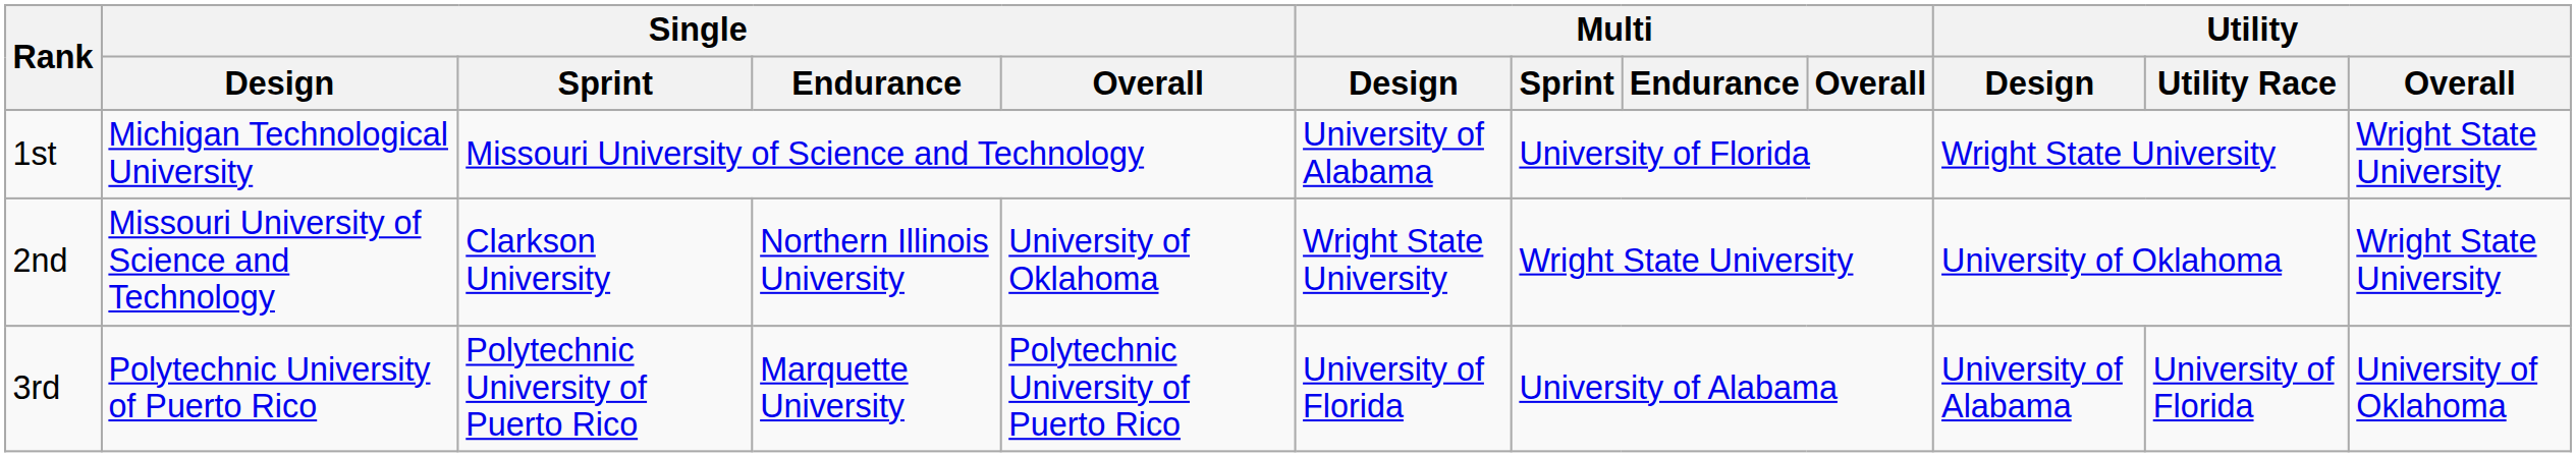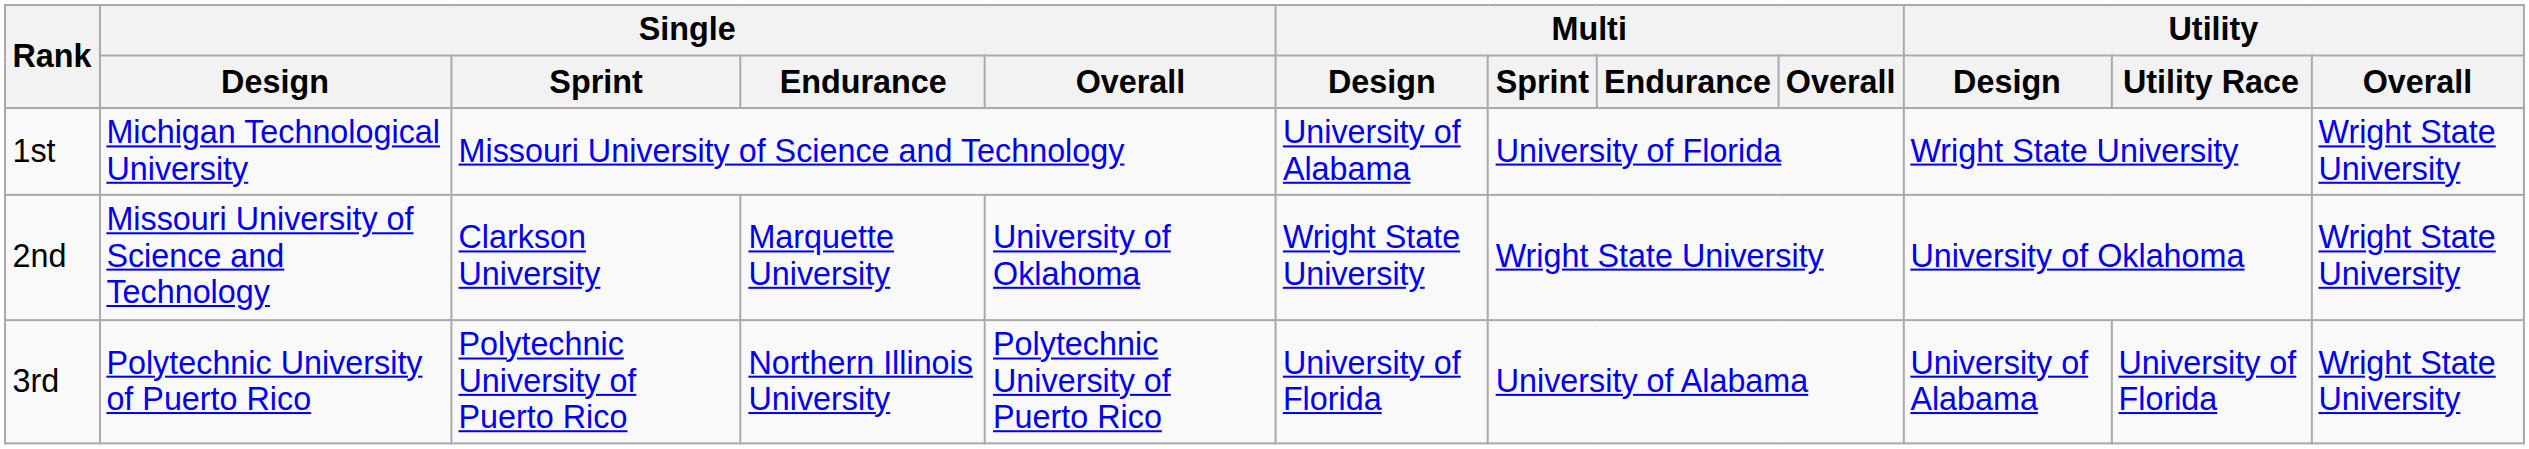 <table class="wikitable mw-collapsible">
 <tr>
 <th rowspan="2">Rank</th>
 <th colspan="4">Single</th>
 <th colspan="4">Multi</th>
 <th colspan="3">Utility</th>
 </tr>
 <tr>
 <th>Design</th>
 <th>Sprint</th>
 <th>Endurance</th>
 <th>Overall</th>
 <th>Design</th>
 <th>Sprint</th>
 <th>Endurance</th>
 <th>Overall</th>
 <th>Design</th>
 <th>Utility Race</th>
 <th>Overall</th>
 </tr>
 <tr>
 <td>1st</td>
 <td><a href='#'>Michigan  Technological University</a></td>
 <td colspan="3"><a href='#'>Missouri University of Science and Technology</a></td>
 <td><a href='#'>University of Alabama</a></td>
 <td colspan="3"><a href='#'>University of Florida</a></td>
 <td colspan="2"><a href='#'>Wright State University</a></td>
 <td><a href='#'>Wright State University</a></td>
 </tr>
 <tr>
 <td>2nd</td>
 <td><a href='#'>Missouri University of Science and Technology</a></td>
 <td><a href='#'>Clarkson University</a></td>
-<td><a href='#'>Northern Illinois University</a></td>
+<td><a href='#'>Marquette University</a></td>
 <td><a href='#'>University of Oklahoma</a></td>
 <td><a href='#'>Wright State University</a></td>
 <td colspan="3"><a href='#'>Wright State University</a></td>
 <td colspan="2"><a href='#'>University of Oklahoma</a></td>
 <td><a href='#'>Wright State University</a></td>
 </tr>
 <tr>
 <td>3rd</td>
 <td><a href='#'>Polytechnic University of Puerto Rico</a></td>
 <td><a href='#'>Polytechnic University of Puerto Rico</a></td>
-<td><a href='#'>Marquette University</a></td>
+<td><a href='#'>Northern Illinois University</a></td>
 <td><a href='#'>Polytechnic University of Puerto Rico</a></td>
 <td><a href='#'>University of Florida</a></td>
 <td colspan="3"><a href='#'>University of Alabama</a></td>
 <td><a href='#'>University of Alabama</a></td>
 <td><a href='#'>University of Florida</a></td>
-<td><a href='#'>University of Oklahoma</a></td>
+<td><a href='#'>Wright State University</a></td>
 </tr>
 </table>
